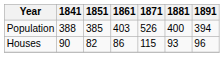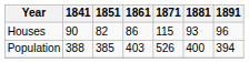 <table class="wikitable">
 <tr>
 <th>Year</th>
 <th>1841</th>
 <th>1851</th>
 <th>1861</th>
 <th>1871</th>
 <th>1881</th>
 <th>1891</th>
 </tr>
 <tr>
+<td>Houses</td>
+<td>90</td>
+<td>82</td>
+<td>86</td>
+<td>115</td>
+<td>93</td>
+<td>96</td>
+</tr>
+<tr>
 <td>Population</td>
 <td>388</td>
 <td>385</td>
 <td>403</td>
 <td>526</td>
 <td>400</td>
 <td>394</td>
 </tr>
 <tr>
-<td>Houses</td>
-<td>90</td>
-<td>82</td>
-<td>86</td>
-<td>115</td>
-<td>93</td>
-<td>96</td>
-</tr>
-<tr>
 </tr>
 </table>
